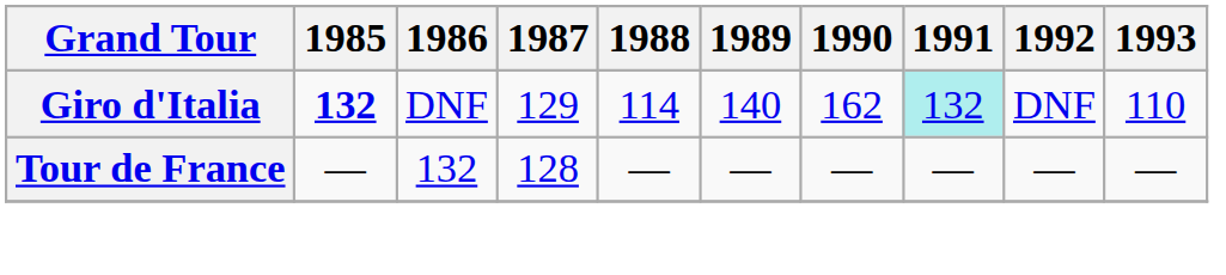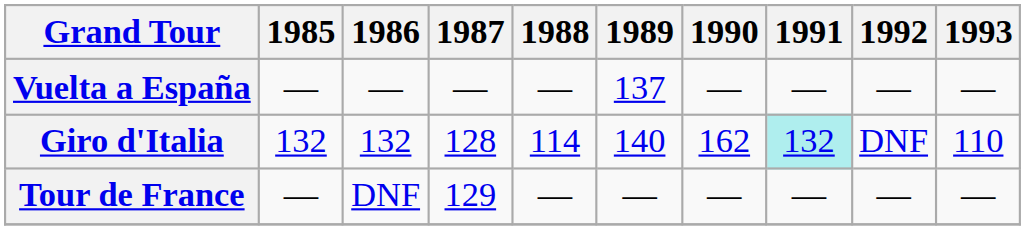 <table class="wikitable plainrowheaders">
 <tr>
 <th scope="col"><a href='#'>Grand Tour</a></th>
 <th scope="col">1985</th>
 <th scope="col">1986</th>
 <th scope="col">1987</th>
 <th scope="col">1988</th>
 <th scope="col">1989</th>
 <th scope="col">1990</th>
 <th scope="col">1991</th>
 <th scope="col">1992</th>
 <th scope="col">1993</th>
 </tr>
 <tr>
+<th scope="row"> <a href='#'>Vuelta a España</a></th>
+<td style="text-align:center;">—</td>
+<td style="text-align:center;">—</td>
+<td style="text-align:center;">—</td>
+<td style="text-align:center;">—</td>
+<td style="text-align:center;"><a href='#'>137</a></td>
+<td style="text-align:center;">—</td>
+<td style="text-align:center;">—</td>
+<td style="text-align:center;">—</td>
+<td style="text-align:center;">—</td>
+</tr>
+<tr>
 <th scope="row"> <a href='#'>Giro d'Italia</a></th>
-<td style="text-align:center;"><strong><a href='#'>132</a></strong></td>
-<td style="text-align:center;"><a href='#'>DNF</a></td>
-<td style="text-align:center;"><a href='#'>129</a></td>
+<td style="text-align:center;"><a href='#'>132</a></td>
+<td style="text-align:center;"><a href='#'>132</a></td>
+<td style="text-align:center;"><a href='#'>128</a></td>
 <td style="text-align:center;"><a href='#'>114</a></td>
 <td style="text-align:center;"><a href='#'>140</a></td>
 <td style="text-align:center;"><a href='#'>162</a></td>
 <td style="background: paleturquoise; text-align:center;"><a href='#'>132</a></td>
 <td style="text-align:center;"><a href='#'>DNF</a></td>
 <td style="text-align:center;"><a href='#'>110</a></td>
 </tr>
 <tr>
 <th scope="row"> <a href='#'>Tour de France</a></th>
 <td style="text-align:center;">—</td>
-<td style="text-align:center;"><a href='#'>132</a></td>
-<td style="text-align:center;"><a href='#'>128</a></td>
+<td style="text-align:center;"><a href='#'>DNF</a></td>
+<td style="text-align:center;"><a href='#'>129</a></td>
 <td style="text-align:center;">—</td>
 <td style="text-align:center;">—</td>
 <td style="text-align:center;">—</td>
 <td style="text-align:center;">—</td>
 <td style="text-align:center;">—</td>
 <td style="text-align:center;">—</td>
 </tr>
 <tr>
 </tr>
 </table>
